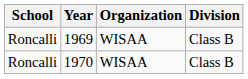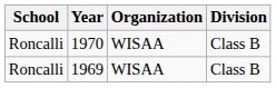 <table class="wikitable">
 <tr>
 <th>School</th>
 <th>Year</th>
 <th>Organization</th>
 <th>Division</th>
 </tr>
 <tr>
 <td>Roncalli</td>
-<td>1969</td>
+<td>1970</td>
 <td>WISAA</td>
 <td>Class B</td>
 </tr>
 <tr>
 <td>Roncalli</td>
-<td>1970</td>
+<td>1969</td>
 <td>WISAA</td>
 <td>Class B</td>
 </tr>
 </table>
